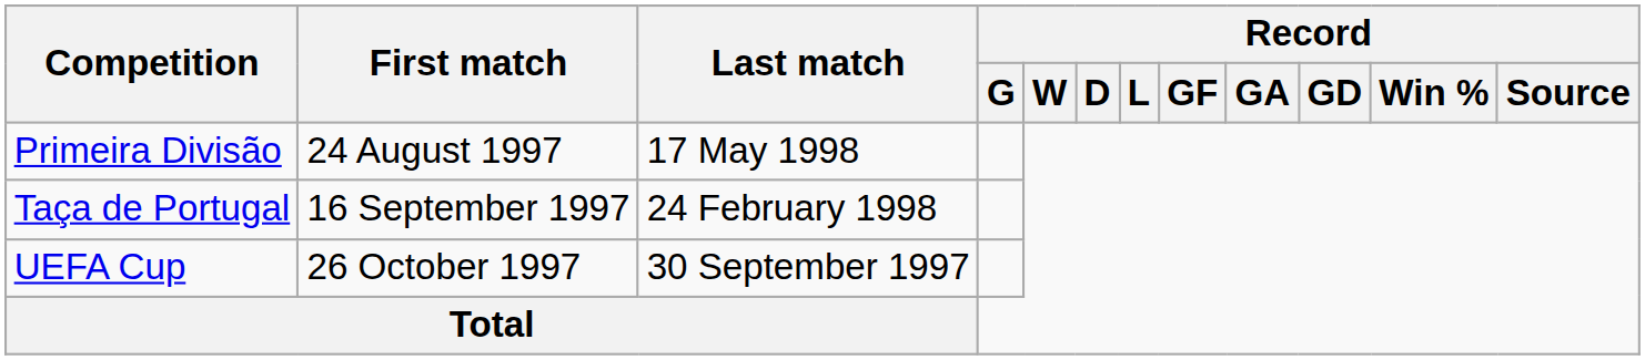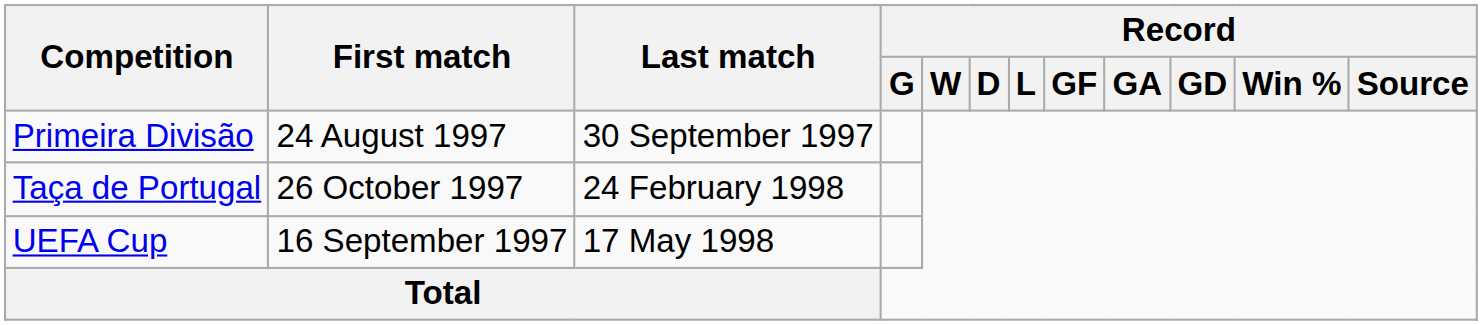 <table class="wikitable" style="text-align: center">
 <tr>
 <th rowspan="2">Competition</th>
 <th rowspan="2">First match</th>
 <th rowspan="2">Last match</th>
 <th colspan="9">Record</th>
 </tr>
 <tr>
 <th>G</th>
 <th>W</th>
 <th>D</th>
 <th>L</th>
 <th>GF</th>
 <th>GA</th>
 <th>GD</th>
 <th>Win %</th>
 <th>Source</th>
 </tr>
 <tr>
 <td align=left><a href='#'>Primeira Divisão</a></td>
 <td align=left>24 August 1997</td>
-<td align=left>17 May 1998<br></td>
+<td align=left>30 September 1997<br></td>
 <td align=left></td>
 </tr>
 <tr>
 <td align=left><a href='#'>Taça de Portugal</a></td>
-<td align=left>16 September 1997</td>
+<td align=left>26 October 1997</td>
 <td align=left>24 February 1998<br></td>
 <td align=left></td>
 </tr>
 <tr>
 <td align=left><a href='#'>UEFA Cup</a></td>
-<td align=left>26 October 1997</td>
-<td align=left>30 September 1997<br></td>
+<td align=left>16 September 1997</td>
+<td align=left>17 May 1998<br></td>
 <td align=left></td>
 </tr>
 <tr>
 <th colspan="3">Total<br></th>
 </tr>
 </table>
